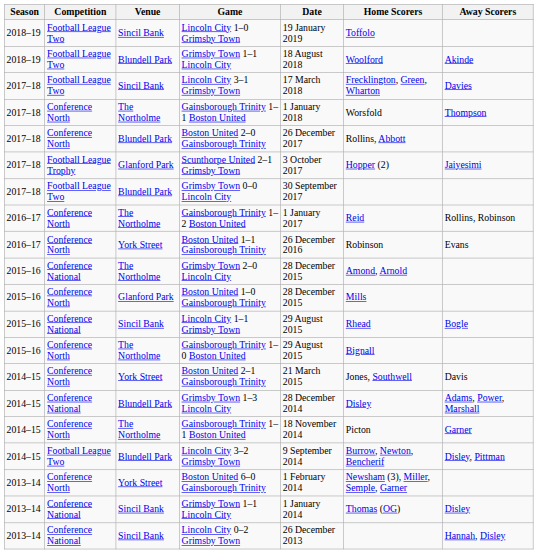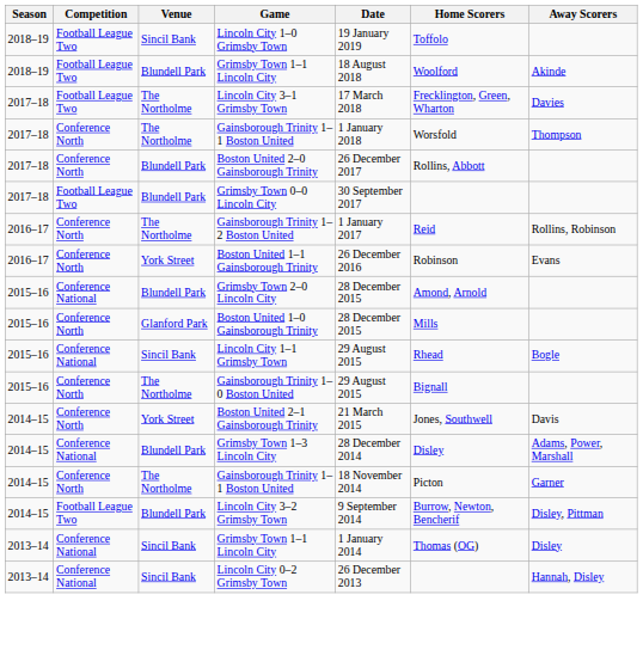 <table class="wikitable">
 <tr>
 <th width=100>Season</th>
 <th width=190>Competition</th>
 <th width=190>Venue</th>
 <th width=390>Game</th>
 <th width=190>Date</th>
 <th width=390>Home Scorers</th>
 <th width=390>Away Scorers</th>
 </tr>
 <tr>
 <td>2018–19</td>
 <td><a href='#'>Football League Two</a></td>
 <td><a href='#'>Sincil Bank</a></td>
 <td><a href='#'>Lincoln City</a> 1–0 <a href='#'>Grimsby Town</a></td>
 <td>19 January 2019</td>
 <td><a href='#'>Toffolo</a></td>
 <td></td>
 </tr>
 <tr>
 <td>2018–19</td>
 <td><a href='#'>Football League Two</a></td>
 <td><a href='#'>Blundell Park</a></td>
 <td><a href='#'>Grimsby Town</a> 1–1 <a href='#'>Lincoln City</a></td>
 <td>18 August 2018</td>
 <td><a href='#'>Woolford</a></td>
 <td><a href='#'>Akinde</a></td>
 </tr>
 <tr>
 <td>2017–18</td>
 <td><a href='#'>Football League Two</a></td>
-<td><a href='#'>Sincil Bank</a></td>
+<td><a href='#'>The Northolme</a></td>
 <td><a href='#'>Lincoln City</a> 3–1 <a href='#'>Grimsby Town</a></td>
 <td>17 March 2018</td>
 <td><a href='#'>Frecklington</a>, <a href='#'>Green</a>, <a href='#'>Wharton</a></td>
 <td><a href='#'>Davies</a></td>
 </tr>
 <tr>
 <td>2017–18</td>
 <td><a href='#'>Conference North</a></td>
 <td><a href='#'>The Northolme</a></td>
 <td><a href='#'>Gainsborough Trinity</a>  1–1 <a href='#'>Boston United</a></td>
 <td>1 January 2018</td>
 <td>Worsfold</td>
 <td><a href='#'>Thompson</a></td>
 </tr>
 <tr>
 <td>2017–18</td>
 <td><a href='#'>Conference North</a></td>
 <td><a href='#'>Blundell Park</a></td>
 <td><a href='#'>Boston United</a>  2–0 <a href='#'>Gainsborough Trinity</a></td>
 <td>26 December 2017</td>
 <td>Rollins, <a href='#'>Abbott</a></td>
 <td></td>
-</tr>
-<tr>
-<td>2017–18</td>
-<td><a href='#'>Football League Trophy</a></td>
-<td><a href='#'>Glanford Park</a></td>
-<td><a href='#'>Scunthorpe United</a>  2–1 <a href='#'>Grimsby Town</a></td>
-<td>3 October 2017</td>
-<td><a href='#'>Hopper</a> (2)</td>
-<td><a href='#'>Jaiyesimi</a></td>
 </tr>
 <tr>
 <td>2017–18</td>
 <td><a href='#'>Football League Two</a></td>
 <td><a href='#'>Blundell Park</a></td>
 <td><a href='#'>Grimsby Town</a> 0–0 <a href='#'>Lincoln City</a></td>
 <td>30 September 2017</td>
 <td></td>
 <td></td>
 </tr>
 <tr>
 <td>2016–17</td>
 <td><a href='#'>Conference North</a></td>
 <td><a href='#'>The Northolme</a></td>
 <td><a href='#'>Gainsborough Trinity</a> 1–2 <a href='#'>Boston United</a></td>
 <td>1 January 2017</td>
 <td><a href='#'>Reid</a></td>
 <td>Rollins, Robinson</td>
 </tr>
 <tr>
 <td>2016–17</td>
 <td><a href='#'>Conference North</a></td>
 <td><a href='#'>York Street</a></td>
 <td><a href='#'>Boston United</a>  1–1 <a href='#'>Gainsborough Trinity</a></td>
 <td>26 December 2016</td>
 <td>Robinson</td>
 <td>Evans</td>
 </tr>
 <tr>
 <td>2015–16</td>
 <td><a href='#'>Conference National</a></td>
-<td><a href='#'>The Northolme</a></td>
+<td><a href='#'>Blundell Park</a></td>
 <td><a href='#'>Grimsby Town</a> 2–0 <a href='#'>Lincoln City</a></td>
 <td>28 December 2015</td>
 <td><a href='#'>Amond</a>, <a href='#'>Arnold</a></td>
 <td></td>
 </tr>
 <tr>
 <td>2015–16</td>
 <td><a href='#'>Conference North</a></td>
 <td><a href='#'>Glanford Park</a></td>
 <td><a href='#'>Boston United</a>  1–0 <a href='#'>Gainsborough Trinity</a></td>
 <td>28 December 2015</td>
 <td><a href='#'>Mills</a></td>
 <td></td>
 </tr>
 <tr>
 <td>2015–16</td>
 <td><a href='#'>Conference National</a></td>
 <td><a href='#'>Sincil Bank</a></td>
 <td><a href='#'>Lincoln City</a> 1–1 <a href='#'>Grimsby Town</a></td>
 <td>29 August 2015</td>
 <td><a href='#'>Rhead</a></td>
 <td><a href='#'>Bogle</a></td>
 </tr>
 <tr>
 <td>2015–16</td>
 <td><a href='#'>Conference North</a></td>
 <td><a href='#'>The Northolme</a></td>
 <td><a href='#'>Gainsborough Trinity</a> 1–0 <a href='#'>Boston United</a></td>
 <td>29 August 2015</td>
 <td><a href='#'>Bignall</a></td>
 <td></td>
 </tr>
 <tr>
 <td>2014–15</td>
 <td><a href='#'>Conference North</a></td>
 <td><a href='#'>York Street</a></td>
 <td><a href='#'>Boston United</a>  2–1 <a href='#'>Gainsborough Trinity</a></td>
 <td>21 March 2015</td>
 <td>Jones, <a href='#'>Southwell</a></td>
 <td>Davis</td>
 </tr>
 <tr>
 <td>2014–15</td>
 <td><a href='#'>Conference National</a></td>
 <td><a href='#'>Blundell Park</a></td>
 <td><a href='#'>Grimsby Town</a> 1–3 <a href='#'>Lincoln City</a></td>
 <td>28 December 2014</td>
 <td><a href='#'>Disley</a></td>
 <td><a href='#'>Adams</a>, <a href='#'>Power</a>, <a href='#'>Marshall</a></td>
 </tr>
 <tr>
 <td>2014–15</td>
 <td><a href='#'>Conference North</a></td>
 <td><a href='#'>The Northolme</a></td>
 <td><a href='#'>Gainsborough Trinity</a> 1–1 <a href='#'>Boston United</a></td>
 <td>18 November 2014</td>
 <td>Picton</td>
 <td><a href='#'>Garner</a></td>
 </tr>
 <tr>
 <td>2014–15</td>
 <td><a href='#'>Football League Two</a></td>
 <td><a href='#'>Blundell Park</a></td>
 <td><a href='#'>Lincoln City</a> 3–2 <a href='#'>Grimsby Town</a></td>
 <td>9 September 2014</td>
 <td><a href='#'>Burrow</a>, <a href='#'>Newton</a>, <a href='#'>Bencherif</a></td>
 <td><a href='#'>Disley</a>, <a href='#'>Pittman</a></td>
 </tr>
 <tr>
 <td>2013–14</td>
-<td><a href='#'>Conference North</a></td>
-<td><a href='#'>York Street</a></td>
-<td><a href='#'>Boston United</a>  6–0 <a href='#'>Gainsborough Trinity</a></td>
-<td>1 February 2014</td>
-<td><a href='#'>Newsham</a> (3), <a href='#'>Miller</a>, <a href='#'>Semple</a>, <a href='#'>Garner</a></td>
-<td></td>
-</tr>
-<tr>
-<td>2013–14</td>
 <td><a href='#'>Conference National</a></td>
 <td><a href='#'>Sincil Bank</a></td>
 <td><a href='#'>Grimsby Town</a> 1–1 <a href='#'>Lincoln City</a></td>
 <td>1 January 2014</td>
 <td><a href='#'>Thomas</a> (<a href='#'>OG</a>)</td>
 <td><a href='#'>Disley</a></td>
 </tr>
 <tr>
 <td>2013–14</td>
 <td><a href='#'>Conference National</a></td>
 <td><a href='#'>Sincil Bank</a></td>
 <td><a href='#'>Lincoln City</a> 0–2 <a href='#'>Grimsby Town</a></td>
 <td>26 December 2013</td>
 <td></td>
 <td><a href='#'>Hannah</a>, <a href='#'>Disley</a></td>
 </tr>
 </table>
